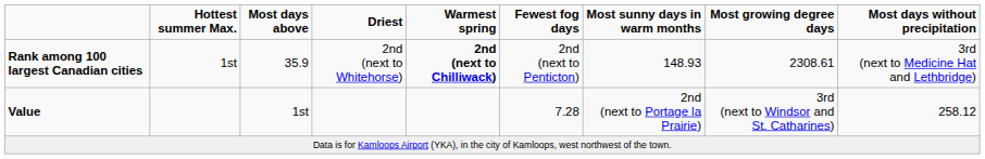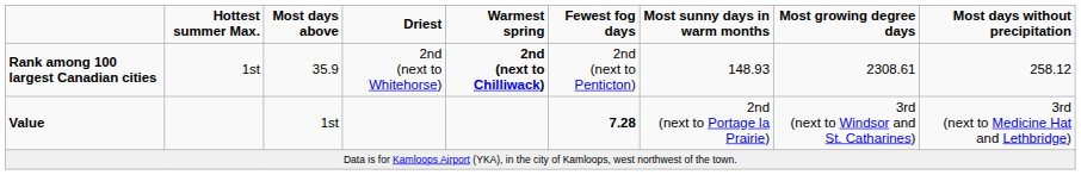 <table border="1" cellpadding="4" cellspacing="0" style="margin:auto; text-align:right; background:#f9f9f9; border:1px #aaa solid; border-collapse:collapse;">
 <tr>
 <th></th>
 <th>Hottest summer Max.</th>
 <th>Most days above </th>
 <th>Driest</th>
 <th>Warmest spring</th>
 <th>Fewest fog days</th>
 <th>Most sunny days in warm months</th>
 <th>Most growing degree days</th>
 <th>Most days without precipitation</th>
 </tr>
 <tr>
 <th align=left>Rank among 100 largest Canadian cities</th>
 <td>1st</td>
 <td>35.9</td>
 <td>2nd<br>(next to <a href='#'>Whitehorse</a>)</td>
 <td><strong>2nd<br>(next to <a href='#'>Chilliwack</a>)</strong></td>
 <td>2nd<br>(next to <a href='#'>Penticton</a>)</td>
 <td>148.93</td>
 <td>2308.61</td>
-<td>3rd<br>(next to <a href='#'>Medicine Hat</a> and <a href='#'>Lethbridge</a>)</td>
+<td>258.12</td>
 </tr>
 <tr>
 <th align=left>Value</th>
 <td></td>
 <td>1st</td>
 <td></td>
 <td></td>
-<td>7.28</td>
+<td><strong>7.28</strong></td>
 <td>2nd<br>(next to <a href='#'>Portage la Prairie</a>)</td>
 <td>3rd<br>(next to <a href='#'>Windsor</a> and <a href='#'>St. Catharines</a>)</td>
-<td>258.12</td>
+<td>3rd<br>(next to <a href='#'>Medicine Hat</a> and <a href='#'>Lethbridge</a>)</td>
 </tr>
 <tr>
 <td colspan=14 style="background:#f0f0f0; text-align:center; font-size:75%;">Data is for <a href='#'>Kamloops Airport</a> (YKA), in the city of Kamloops,  west northwest of the town.</td>
 </tr>
 </table>
